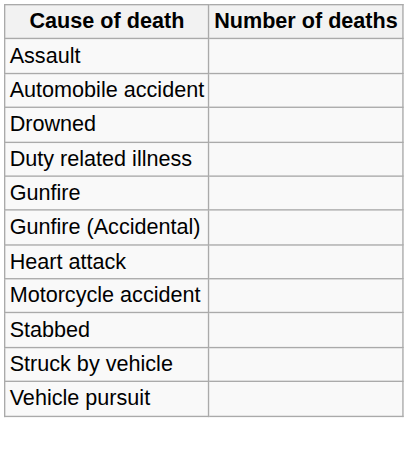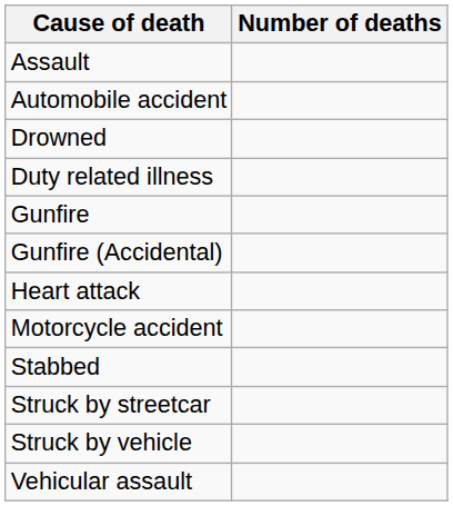 <table class="wikitable">
 <tr>
 <th>Cause of death</th>
 <th>Number of deaths</th>
 </tr>
 <tr>
 <td>Assault</td>
 <td></td>
 </tr>
 <tr>
 <td>Automobile accident</td>
 <td></td>
 </tr>
 <tr>
 <td>Drowned</td>
 <td></td>
 </tr>
 <tr>
 <td>Duty related illness</td>
 <td></td>
 </tr>
 <tr>
 <td>Gunfire</td>
 <td></td>
 </tr>
 <tr>
 <td>Gunfire (Accidental)</td>
 <td></td>
 </tr>
 <tr>
 <td>Heart attack</td>
 <td></td>
 </tr>
 <tr>
 <td>Motorcycle accident</td>
 <td></td>
 </tr>
 <tr>
 <td>Stabbed</td>
 <td></td>
 </tr>
 <tr>
+<td>Struck by streetcar</td>
+<td></td>
+</tr>
+<tr>
 <td>Struck by vehicle</td>
 <td></td>
 </tr>
 <tr>
-<td>Vehicle pursuit</td>
+<td>Vehicular assault</td>
 <td></td>
 </tr>
 </table>
